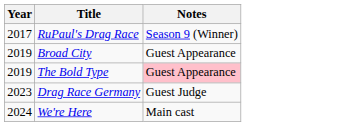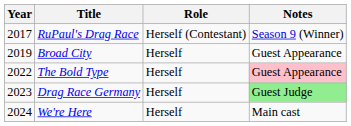 <table class="wikitable plainrowheaders" style="text-align:left;">
 <tr>
 <th>Year</th>
 <th>Title</th>
+<th>Role</th>
 <th>Notes</th>
 </tr>
 <tr>
 <td>2017</td>
 <td><em><a href='#'>RuPaul's Drag Race</a></em></td>
+<td>Herself (Contestant)</td>
 <td><a href='#'>Season 9</a> (Winner)</td>
 </tr>
 <tr>
 <td>2019</td>
 <td><em><a href='#'>Broad City</a></em></td>
+<td>Herself</td>
 <td>Guest Appearance</td>
 </tr>
 <tr>
-<td>2019</td>
+<td>2022</td>
 <td><em><a href='#'>The Bold Type</a></em></td>
+<td>Herself</td>
 <td style="background: pink;">Guest Appearance</td>
 </tr>
 <tr>
 <td>2023</td>
 <td><em><a href='#'>Drag Race Germany</a></em></td>
-<td>Guest Judge</td>
+<td>Herself</td>
+<td style="background: lightgreen;">Guest Judge</td>
 </tr>
 <tr>
 <td>2024</td>
 <td><em><a href='#'>We're Here</a></em></td>
+<td>Herself</td>
 <td>Main cast</td>
 </tr>
 </table>
